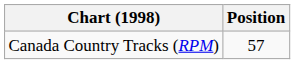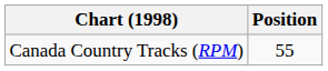 <table class="wikitable sortable">
 <tr>
 <th scope="col">Chart (1998)</th>
 <th scope="col">Position</th>
 </tr>
 <tr>
 <td>Canada Country Tracks (<em><a href='#'>RPM</a></em>)</td>
-<td align="center">57</td>
+<td align="center">55</td>
 </tr>
 </table>
